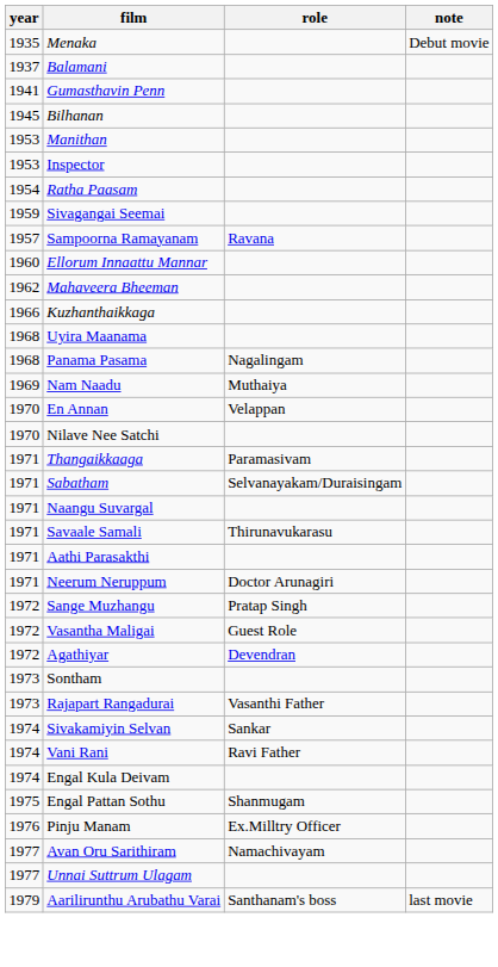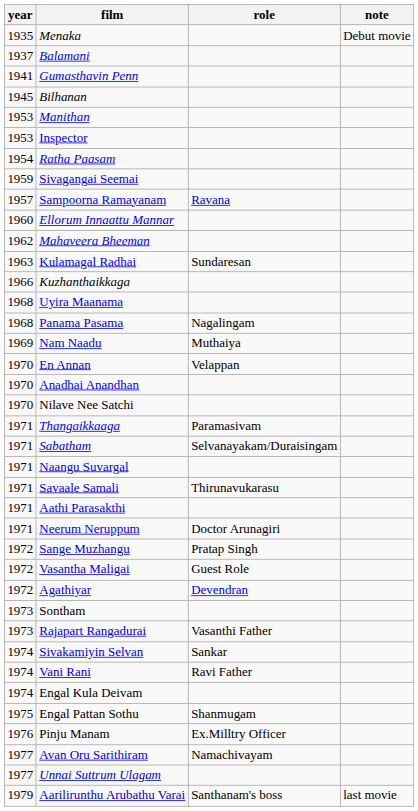 <table class="wikitable">
 <tr>
 <th>year</th>
 <th>film</th>
 <th>role</th>
 <th>note</th>
 </tr>
 <tr>
 <td>1935</td>
 <td><em>Menaka</em></td>
 <td></td>
 <td>Debut movie</td>
 </tr>
 <tr>
 <td>1937</td>
 <td><em><a href='#'>Balamani</a></em></td>
 <td></td>
 <td></td>
 </tr>
 <tr>
 <td>1941</td>
 <td><em><a href='#'>Gumasthavin Penn</a></em></td>
 <td></td>
 <td></td>
 </tr>
 <tr>
 <td>1945</td>
 <td><em>Bilhanan</em></td>
 <td></td>
 <td></td>
 </tr>
 <tr>
 <td>1953</td>
 <td><em><a href='#'>Manithan</a></em></td>
 <td></td>
 <td></td>
 </tr>
 <tr>
 <td>1953</td>
 <td><a href='#'>Inspector</a></td>
 <td></td>
 <td></td>
 </tr>
 <tr>
 <td>1954</td>
 <td><em><a href='#'>Ratha Paasam</a></em></td>
 <td></td>
 <td></td>
 </tr>
 <tr>
 <td>1959</td>
 <td><a href='#'>Sivagangai Seemai</a></td>
 <td></td>
 <td></td>
 </tr>
 <tr>
 <td>1957</td>
 <td><a href='#'>Sampoorna Ramayanam</a></td>
 <td><a href='#'>Ravana</a></td>
 <td></td>
 </tr>
 <tr>
 <td>1960</td>
 <td><em><a href='#'>Ellorum Innaattu Mannar</a></em></td>
 <td></td>
 <td></td>
 </tr>
 <tr>
 <td>1962</td>
 <td><em><a href='#'>Mahaveera Bheeman</a></em></td>
 <td></td>
 <td></td>
 </tr>
 <tr>
+<td>1963</td>
+<td><a href='#'>Kulamagal Radhai</a></td>
+<td>Sundaresan</td>
+<td></td>
+</tr>
+<tr>
 <td>1966</td>
 <td><em>Kuzhanthaikkaga</em></td>
 <td></td>
 <td></td>
 </tr>
 <tr>
 <td>1968</td>
 <td><a href='#'>Uyira Maanama</a></td>
 <td></td>
 <td></td>
 </tr>
 <tr>
 <td>1968</td>
 <td><a href='#'>Panama Pasama</a></td>
 <td>Nagalingam</td>
 <td></td>
 </tr>
 <tr>
 <td>1969</td>
 <td><a href='#'>Nam Naadu</a></td>
 <td>Muthaiya</td>
 <td></td>
 </tr>
 <tr>
 <td>1970</td>
 <td><a href='#'>En Annan</a></td>
 <td>Velappan</td>
+<td></td>
+</tr>
+<tr>
+<td>1970</td>
+<td><a href='#'>Anadhai Anandhan</a></td>
+<td></td>
 <td></td>
 </tr>
 <tr>
 <td>1970</td>
 <td>Nilave Nee Satchi</td>
 <td></td>
 <td></td>
 </tr>
 <tr>
 <td>1971</td>
 <td><em><a href='#'>Thangaikkaaga</a></em></td>
 <td>Paramasivam</td>
 <td></td>
 </tr>
 <tr>
 <td>1971</td>
 <td><em><a href='#'>Sabatham</a></em></td>
 <td>Selvanayakam/Duraisingam</td>
 <td></td>
 </tr>
 <tr>
 <td>1971</td>
 <td><a href='#'>Naangu Suvargal</a></td>
 <td></td>
 <td></td>
 </tr>
 <tr>
 <td>1971</td>
 <td><a href='#'>Savaale Samali</a></td>
 <td>Thirunavukarasu</td>
 <td></td>
 </tr>
 <tr>
 <td>1971</td>
 <td><a href='#'>Aathi Parasakthi</a></td>
 <td></td>
 <td></td>
 </tr>
 <tr>
 <td>1971</td>
 <td><a href='#'>Neerum Neruppum</a></td>
 <td>Doctor Arunagiri</td>
 <td></td>
 </tr>
 <tr>
 <td>1972</td>
 <td><a href='#'>Sange Muzhangu</a></td>
 <td>Pratap Singh</td>
 <td></td>
 </tr>
 <tr>
 <td>1972</td>
 <td><a href='#'>Vasantha Maligai</a></td>
 <td>Guest Role</td>
 <td></td>
 </tr>
 <tr>
 <td>1972</td>
 <td><a href='#'>Agathiyar</a></td>
 <td><a href='#'>Devendran</a></td>
 <td></td>
 </tr>
 <tr>
 <td>1973</td>
 <td>Sontham</td>
 <td></td>
 <td></td>
 </tr>
 <tr>
 <td>1973</td>
 <td><a href='#'>Rajapart Rangadurai</a></td>
 <td>Vasanthi Father</td>
 <td></td>
 </tr>
 <tr>
 <td>1974</td>
 <td><a href='#'>Sivakamiyin Selvan</a></td>
 <td>Sankar</td>
 <td></td>
 </tr>
 <tr>
 <td>1974</td>
 <td><a href='#'>Vani Rani</a></td>
 <td>Ravi Father</td>
 <td></td>
 </tr>
 <tr>
 <td>1974</td>
 <td>Engal Kula Deivam</td>
 <td></td>
 <td></td>
 </tr>
 <tr>
 <td>1975</td>
 <td>Engal Pattan Sothu</td>
 <td>Shanmugam</td>
 <td></td>
 </tr>
 <tr>
 <td>1976</td>
 <td>Pinju Manam</td>
 <td>Ex.Milltry Officer</td>
 <td></td>
 </tr>
 <tr>
 <td>1977</td>
 <td><a href='#'>Avan Oru Sarithiram</a></td>
 <td>Namachivayam</td>
 <td></td>
 </tr>
 <tr>
 <td>1977</td>
 <td><em><a href='#'>Unnai Suttrum Ulagam</a></em></td>
 <td></td>
 <td></td>
 </tr>
 <tr>
 <td>1979</td>
 <td><a href='#'>Aarilirunthu Arubathu Varai</a></td>
 <td>Santhanam's boss</td>
 <td>last movie</td>
 </tr>
 </table>
